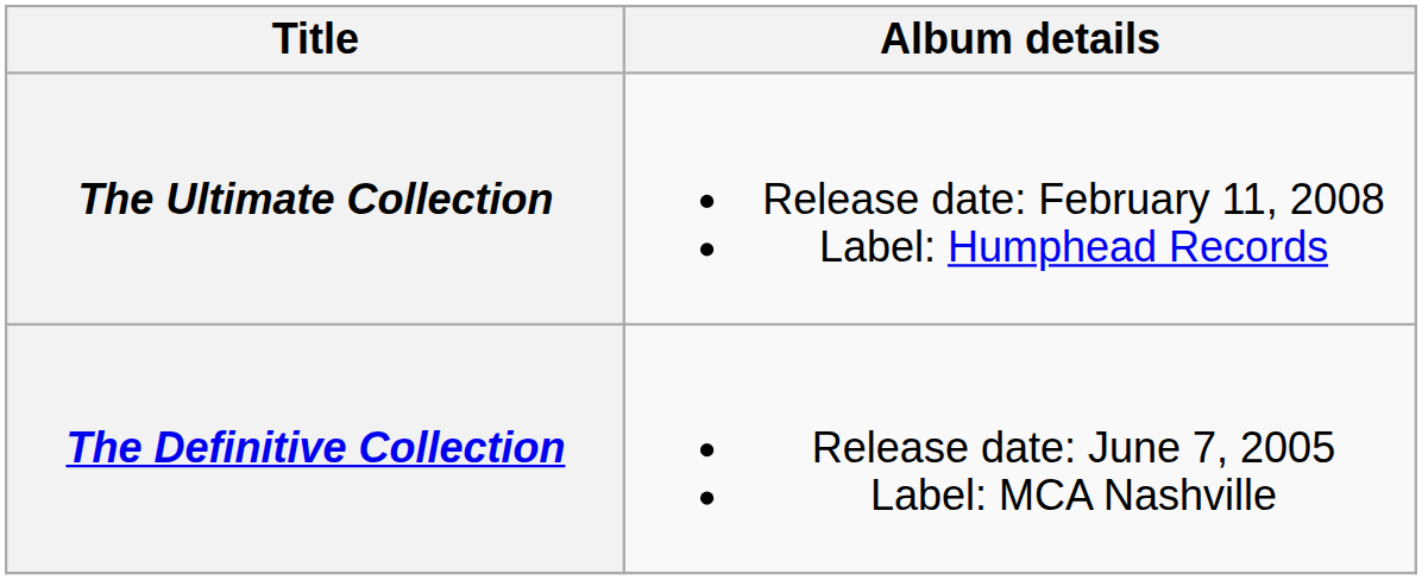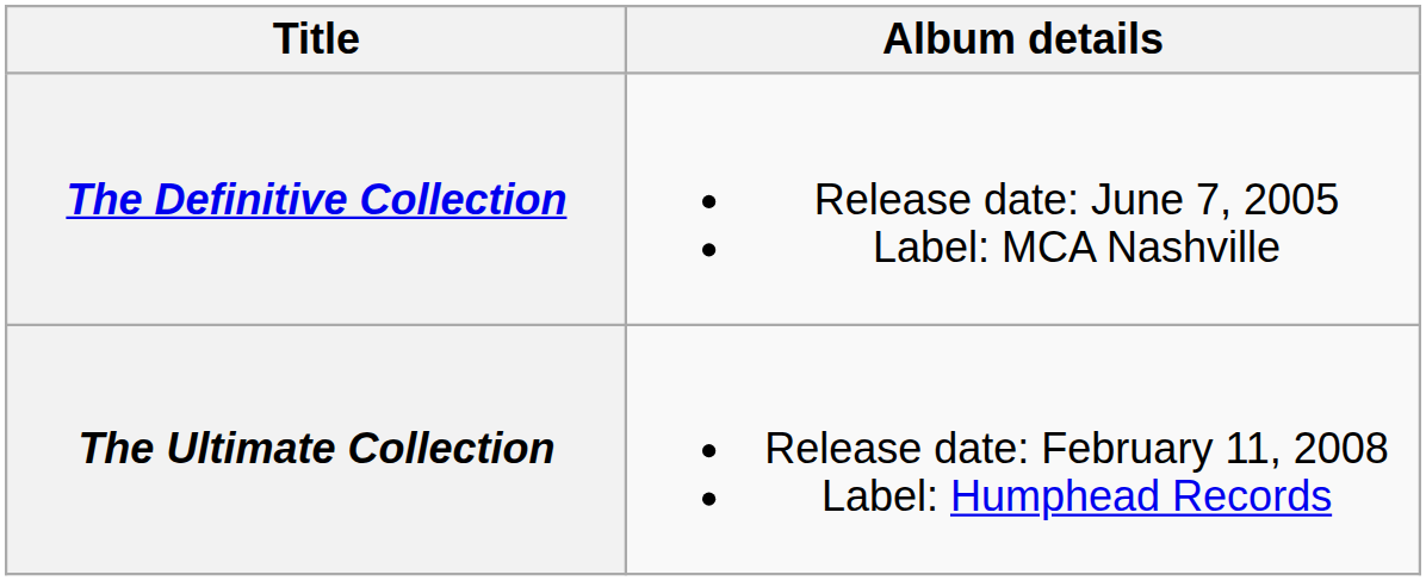 <table class="wikitable plainrowheaders" style="text-align:center;">
 <tr>
 <th style="width:14em;">Title</th>
 <th style="width:18em;">Album details</th>
 </tr>
 <tr>
+<th scope="row"><em><a href='#'>The Definitive Collection</a></em></th>
+<td><br><ul><li>Release date: June 7, 2005</li><li>Label: MCA Nashville</li></ul></td>
+</tr>
+<tr>
 <th scope="row"><em>The Ultimate Collection</em></th>
 <td><br><ul><li>Release date: February 11, 2008</li><li>Label: <a href='#'>Humphead Records</a></li></ul></td>
 </tr>
-<tr>
-<th scope="row"><em><a href='#'>The Definitive Collection</a></em></th>
-<td><br><ul><li>Release date: June 7, 2005</li><li>Label: MCA Nashville</li></ul></td>
-</tr>
 </table>
